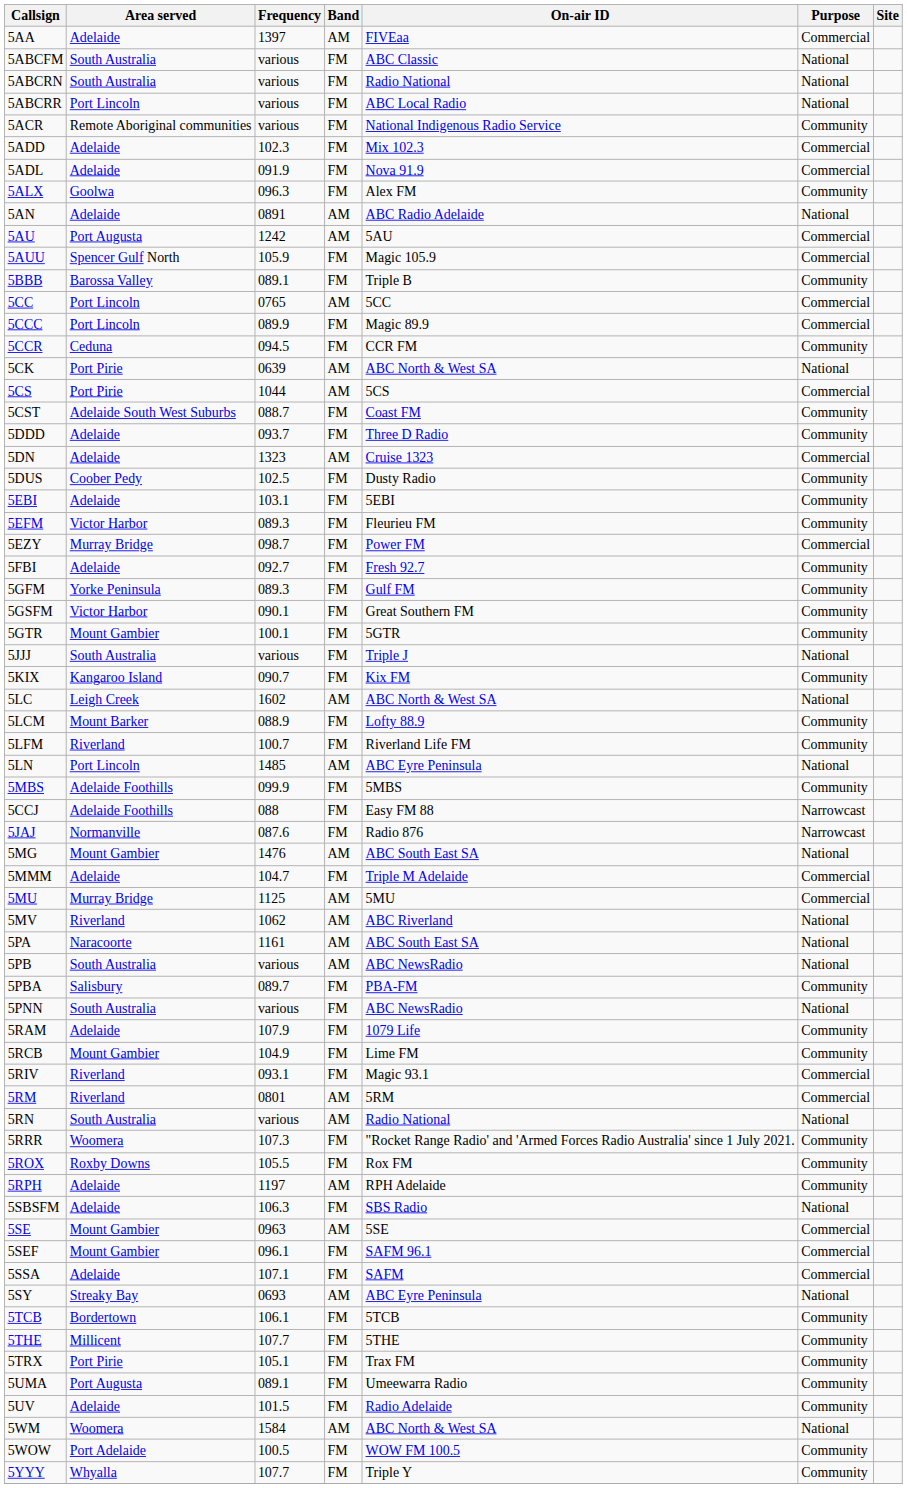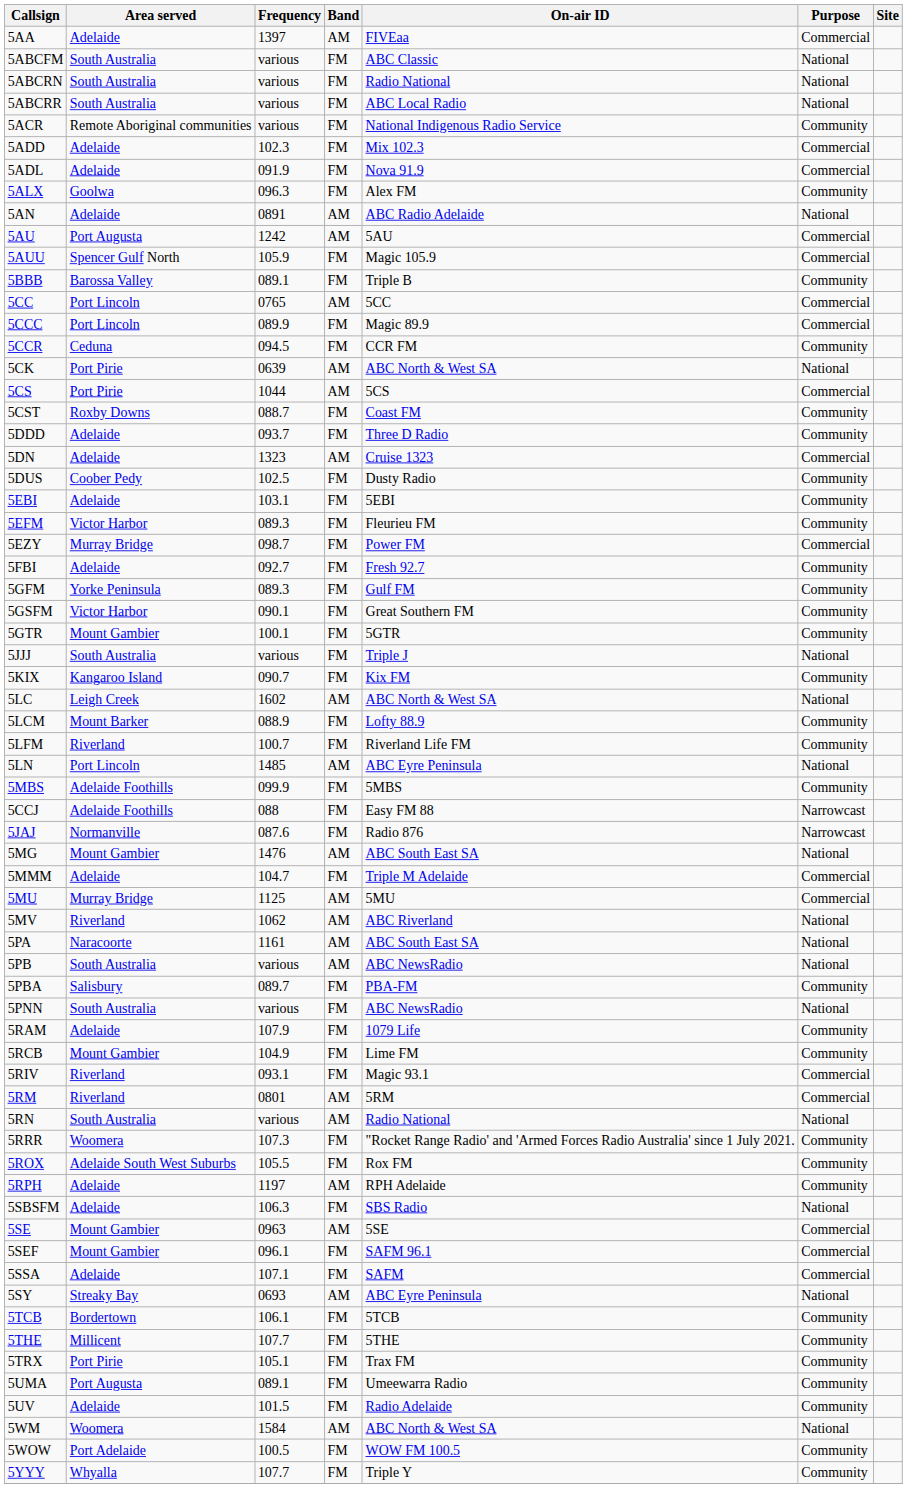 <table class="wikitable sortable" style="margin: 1em 1em 1em 0; background: #f9f9f9; border: 1px #aaa solid; border-collapse: collapse">
 <tr>
 <th>Callsign</th>
 <th>Area served</th>
 <th>Frequency</th>
 <th>Band</th>
 <th>On-air ID</th>
 <th>Purpose</th>
 <th>Site</th>
 </tr>
 <tr style="vertical-align: top; text-align: left;">
 <td>5AA</td>
 <td><a href='#'>Adelaide</a></td>
 <td>1397</td>
 <td>AM</td>
 <td><a href='#'>FIVEaa</a></td>
 <td>Commercial</td>
 <td></td>
 </tr>
 <tr style="vertical-align: top; text-align: left;">
 <td>5ABCFM</td>
 <td><a href='#'>South Australia</a></td>
 <td>various</td>
 <td>FM</td>
 <td><a href='#'>ABC Classic</a></td>
 <td>National</td>
 <td></td>
 </tr>
 <tr style="vertical-align: top; text-align: left;">
 <td>5ABCRN</td>
 <td><a href='#'>South Australia</a></td>
 <td>various</td>
 <td>FM</td>
 <td><a href='#'>Radio National</a></td>
 <td>National</td>
 <td></td>
 </tr>
 <tr style="vertical-align: top; text-align: left;">
 <td>5ABCRR</td>
-<td><a href='#'>Port Lincoln</a></td>
+<td><a href='#'>South Australia</a></td>
 <td>various</td>
 <td>FM</td>
 <td><a href='#'>ABC Local Radio</a></td>
 <td>National</td>
 <td></td>
 </tr>
 <tr style="vertical-align: top; text-align: left;">
 <td>5ACR</td>
 <td>Remote Aboriginal communities</td>
 <td>various</td>
 <td>FM</td>
 <td><a href='#'>National Indigenous Radio Service</a></td>
 <td>Community</td>
 <td></td>
 </tr>
 <tr style="vertical-align: top; text-align: left;">
 <td>5ADD</td>
 <td><a href='#'>Adelaide</a></td>
 <td>102.3</td>
 <td>FM</td>
 <td><a href='#'>Mix 102.3</a></td>
 <td>Commercial</td>
 <td></td>
 </tr>
 <tr style="vertical-align: top; text-align: left;">
 <td>5ADL</td>
 <td><a href='#'>Adelaide</a></td>
 <td><span>0</span>91.9</td>
 <td>FM</td>
 <td><a href='#'>Nova 91.9</a></td>
 <td>Commercial</td>
 <td></td>
 </tr>
 <tr style="vertical-align: top; text-align: left;">
 <td><a href='#'>5ALX</a></td>
 <td><a href='#'>Goolwa</a></td>
 <td><span>0</span>96.3</td>
 <td>FM</td>
 <td>Alex FM</td>
 <td>Community</td>
 <td></td>
 </tr>
 <tr style="vertical-align: top; text-align: left;">
 <td>5AN</td>
 <td><a href='#'>Adelaide</a></td>
 <td><span>0</span>891</td>
 <td>AM</td>
 <td><a href='#'>ABC Radio Adelaide</a></td>
 <td>National</td>
 <td></td>
 </tr>
 <tr style="vertical-align: top; text-align: left;">
 <td><a href='#'>5AU</a></td>
 <td><a href='#'>Port Augusta</a></td>
 <td>1242</td>
 <td>AM</td>
 <td>5AU</td>
 <td>Commercial</td>
 <td></td>
 </tr>
 <tr style="vertical-align: top; text-align: left;">
 <td><a href='#'>5AUU</a></td>
 <td><a href='#'>Spencer Gulf</a> North</td>
 <td>105.9</td>
 <td>FM</td>
 <td>Magic 105.9</td>
 <td>Commercial</td>
 <td></td>
 </tr>
 <tr style="vertical-align: top; text-align: left;">
 <td><a href='#'>5BBB</a></td>
 <td><a href='#'>Barossa Valley</a></td>
 <td><span>0</span>89.1</td>
 <td>FM</td>
 <td>Triple B</td>
 <td>Community</td>
 <td></td>
 </tr>
 <tr style="vertical-align: top; text-align: left;">
 <td><a href='#'>5CC</a></td>
 <td><a href='#'>Port Lincoln</a></td>
 <td><span>0</span>765</td>
 <td>AM</td>
 <td>5CC</td>
 <td>Commercial</td>
 <td></td>
 </tr>
 <tr style="vertical-align: top; text-align: left;">
 <td><a href='#'>5CCC</a></td>
 <td><a href='#'>Port Lincoln</a></td>
 <td><span>0</span>89.9</td>
 <td>FM</td>
 <td>Magic 89.9</td>
 <td>Commercial</td>
 <td></td>
 </tr>
 <tr style="vertical-align: top; text-align: left;">
 <td><a href='#'>5CCR</a></td>
 <td><a href='#'>Ceduna</a></td>
 <td><span>0</span>94.5</td>
 <td>FM</td>
 <td>CCR FM</td>
 <td>Community</td>
 <td></td>
 </tr>
 <tr style="vertical-align: top; text-align: left;">
 <td>5CK</td>
 <td><a href='#'>Port Pirie</a></td>
 <td><span>0</span>639</td>
 <td>AM</td>
 <td><a href='#'>ABC North & West SA</a></td>
 <td>National</td>
 <td></td>
 </tr>
 <tr style="vertical-align: top; text-align: left;">
 <td><a href='#'>5CS</a></td>
 <td><a href='#'>Port Pirie</a></td>
 <td>1044</td>
 <td>AM</td>
 <td>5CS</td>
 <td>Commercial</td>
 <td></td>
 </tr>
 <tr style="vertical-align: top; text-align: left;">
 <td>5CST</td>
-<td><a href='#'>Adelaide South West Suburbs</a></td>
+<td><a href='#'>Roxby Downs</a></td>
 <td><span>0</span>88.7</td>
 <td>FM</td>
 <td><a href='#'>Coast FM</a></td>
 <td>Community</td>
 <td></td>
 </tr>
 <tr style="vertical-align: top; text-align: left;">
 <td>5DDD</td>
 <td><a href='#'>Adelaide</a></td>
 <td><span>0</span>93.7</td>
 <td>FM</td>
 <td><a href='#'>Three D Radio</a></td>
 <td>Community</td>
 <td></td>
 </tr>
 <tr style="vertical-align: top; text-align: left;">
 <td>5DN</td>
 <td><a href='#'>Adelaide</a></td>
 <td>1323</td>
 <td>AM</td>
 <td><a href='#'>Cruise 1323</a></td>
 <td>Commercial</td>
 <td></td>
 </tr>
 <tr style="vertical-align: top; text-align: left;">
 <td>5DUS</td>
 <td><a href='#'>Coober Pedy</a></td>
 <td>102.5</td>
 <td>FM</td>
 <td>Dusty Radio</td>
 <td>Community</td>
 <td></td>
 </tr>
 <tr style="vertical-align: top; text-align: left;">
 <td><a href='#'>5EBI</a></td>
 <td><a href='#'>Adelaide</a></td>
 <td>103.1</td>
 <td>FM</td>
 <td>5EBI</td>
 <td>Community</td>
 <td></td>
 </tr>
 <tr style="vertical-align: top; text-align: left;">
 <td><a href='#'>5EFM</a></td>
 <td><a href='#'>Victor Harbor</a></td>
 <td><span>0</span>89.3</td>
 <td>FM</td>
 <td>Fleurieu FM</td>
 <td>Community</td>
 <td></td>
 </tr>
 <tr style="vertical-align: top; text-align: left;">
 <td>5EZY</td>
 <td><a href='#'>Murray Bridge</a></td>
 <td><span>0</span>98.7</td>
 <td>FM</td>
 <td><a href='#'>Power FM</a></td>
 <td>Commercial</td>
 <td></td>
 </tr>
 <tr style="vertical-align: top; text-align: left;">
 <td>5FBI</td>
 <td><a href='#'>Adelaide</a></td>
 <td><span>0</span>92.7</td>
 <td>FM</td>
 <td><a href='#'>Fresh 92.7</a></td>
 <td>Community</td>
 <td></td>
 </tr>
 <tr style="vertical-align: top; text-align: left;">
 <td>5GFM</td>
 <td><a href='#'>Yorke Peninsula</a></td>
 <td><span>0</span>89.3</td>
 <td>FM</td>
 <td><a href='#'>Gulf FM</a></td>
 <td>Community</td>
 <td></td>
 </tr>
 <tr style="vertical-align: top; text-align: left;">
 <td>5GSFM</td>
 <td><a href='#'>Victor Harbor</a></td>
 <td><span>0</span>90.1</td>
 <td>FM</td>
 <td>Great Southern FM</td>
 <td>Community</td>
 <td></td>
 </tr>
 <tr style="vertical-align: top; text-align: left;">
 <td>5GTR</td>
 <td><a href='#'>Mount Gambier</a></td>
 <td>100.1</td>
 <td>FM</td>
 <td>5GTR</td>
 <td>Community</td>
 <td></td>
 </tr>
 <tr>
 <td>5JJJ</td>
 <td><a href='#'>South Australia</a></td>
 <td>various</td>
 <td>FM</td>
 <td><a href='#'>Triple J</a></td>
 <td>National</td>
 <td></td>
 </tr>
 <tr style="vertical-align: top; text-align: left;">
 <td>5KIX</td>
 <td><a href='#'>Kangaroo Island</a></td>
 <td><span>0</span>90.7</td>
 <td>FM</td>
 <td><a href='#'>Kix FM</a></td>
 <td>Community</td>
 <td></td>
 </tr>
 <tr style="vertical-align: top; text-align: left;">
 <td>5LC</td>
 <td><a href='#'>Leigh Creek</a></td>
 <td>1602</td>
 <td>AM</td>
 <td><a href='#'>ABC North & West SA</a></td>
 <td>National</td>
 <td></td>
 </tr>
 <tr style="vertical-align: top; text-align: left;">
 <td>5LCM</td>
 <td><a href='#'>Mount Barker</a></td>
 <td><span>0</span>88.9</td>
 <td>FM</td>
 <td><a href='#'>Lofty 88.9</a></td>
 <td>Community</td>
 <td></td>
 </tr>
 <tr style="vertical-align: top; text-align: left;">
 <td>5LFM</td>
 <td><a href='#'>Riverland</a></td>
 <td>100.7</td>
 <td>FM</td>
 <td>Riverland Life FM</td>
 <td>Community</td>
 <td></td>
 </tr>
 <tr style="vertical-align: top; text-align: left;">
 <td>5LN</td>
 <td><a href='#'>Port Lincoln</a></td>
 <td>1485</td>
 <td>AM</td>
 <td><a href='#'>ABC Eyre Peninsula</a></td>
 <td>National</td>
 <td></td>
 </tr>
 <tr style="vertical-align: top; text-align: left;">
 <td><a href='#'>5MBS</a></td>
 <td><a href='#'>Adelaide Foothills</a></td>
 <td><span>0</span>99.9</td>
 <td>FM</td>
 <td>5MBS</td>
 <td>Community</td>
 <td></td>
 </tr>
 <tr style="vertical-align: top; text-align: left;">
 <td>5CCJ</td>
 <td><a href='#'>Adelaide Foothills</a></td>
 <td><span>0</span>88</td>
 <td>FM</td>
 <td>Easy FM 88</td>
 <td>Narrowcast</td>
 <td></td>
 </tr>
 <tr style="vertical-align: top; text-align: left;">
 <td><a href='#'>5JAJ</a></td>
 <td><a href='#'>Normanville</a></td>
 <td><span>0</span>87.6</td>
 <td>FM</td>
 <td>Radio 876</td>
 <td>Narrowcast</td>
 <td></td>
 </tr>
 <tr style="vertical-align: top; text-align: left;">
 <td>5MG</td>
 <td><a href='#'>Mount Gambier</a></td>
 <td>1476</td>
 <td>AM</td>
 <td><a href='#'>ABC South East SA</a></td>
 <td>National</td>
 <td></td>
 </tr>
 <tr style="vertical-align: top; text-align: left;">
 <td>5MMM</td>
 <td><a href='#'>Adelaide</a></td>
 <td>104.7</td>
 <td>FM</td>
 <td><a href='#'>Triple M Adelaide</a></td>
 <td>Commercial</td>
 <td></td>
 </tr>
 <tr style="vertical-align: top; text-align: left;">
 <td><a href='#'>5MU</a></td>
 <td><a href='#'>Murray Bridge</a></td>
 <td>1125</td>
 <td>AM</td>
 <td>5MU</td>
 <td>Commercial</td>
 <td></td>
 </tr>
 <tr style="vertical-align: top; text-align: left;">
 <td>5MV</td>
 <td><a href='#'>Riverland</a></td>
 <td>1062</td>
 <td>AM</td>
 <td><a href='#'>ABC Riverland</a></td>
 <td>National</td>
 <td></td>
 </tr>
 <tr style="vertical-align: top; text-align: left;">
 <td>5PA</td>
 <td><a href='#'>Naracoorte</a></td>
 <td>1161</td>
 <td>AM</td>
 <td><a href='#'>ABC South East SA</a></td>
 <td>National</td>
 <td></td>
 </tr>
 <tr style="vertical-align: top; text-align: left;">
 <td>5PB</td>
 <td><a href='#'>South Australia</a></td>
 <td>various</td>
 <td>AM</td>
 <td><a href='#'>ABC NewsRadio</a></td>
 <td>National</td>
 <td></td>
 </tr>
 <tr style="vertical-align: top; text-align: left;">
 <td>5PBA</td>
 <td><a href='#'>Salisbury</a></td>
 <td><span>0</span>89.7</td>
 <td>FM</td>
 <td><a href='#'>PBA-FM</a></td>
 <td>Community</td>
 <td></td>
 </tr>
 <tr style="vertical-align: top; text-align: left;">
 <td>5PNN</td>
 <td><a href='#'>South Australia</a></td>
 <td>various</td>
 <td>FM</td>
 <td><a href='#'>ABC NewsRadio</a></td>
 <td>National</td>
 <td></td>
 </tr>
 <tr style="vertical-align: top; text-align: left;">
 <td>5RAM</td>
 <td><a href='#'>Adelaide</a></td>
 <td>107.9</td>
 <td>FM</td>
 <td><a href='#'>1079 Life</a></td>
 <td>Community</td>
 <td></td>
 </tr>
 <tr style="vertical-align: top; text-align: left;">
 <td>5RCB</td>
 <td><a href='#'>Mount Gambier</a></td>
 <td>104.9</td>
 <td>FM</td>
 <td>Lime FM</td>
 <td>Community</td>
 <td></td>
 </tr>
 <tr style="vertical-align: top; text-align: left;">
 <td>5RIV</td>
 <td><a href='#'>Riverland</a></td>
 <td><span>0</span>93.1</td>
 <td>FM</td>
 <td>Magic 93.1</td>
 <td>Commercial</td>
 <td></td>
 </tr>
 <tr style="vertical-align: top; text-align: left;">
 <td><a href='#'>5RM</a></td>
 <td><a href='#'>Riverland</a></td>
 <td><span>0</span>801</td>
 <td>AM</td>
 <td>5RM</td>
 <td>Commercial</td>
 <td></td>
 </tr>
 <tr style="vertical-align: top; text-align: left;">
 <td>5RN</td>
 <td><a href='#'>South Australia</a></td>
 <td>various</td>
 <td>AM</td>
 <td><a href='#'>Radio National</a></td>
 <td>National</td>
 <td></td>
 </tr>
 <tr style="vertical-align: top; text-align: left;">
 <td>5RRR</td>
 <td><a href='#'>Woomera</a></td>
 <td>107.3</td>
 <td>FM</td>
 <td>"Rocket Range Radio' and 'Armed Forces Radio Australia' since 1 July 2021.</td>
 <td>Community</td>
 <td></td>
 </tr>
 <tr style="vertical-align: top; text-align: left;">
 <td><a href='#'>5ROX</a></td>
-<td><a href='#'>Roxby Downs</a></td>
+<td><a href='#'>Adelaide South West Suburbs</a></td>
 <td>105.5</td>
 <td>FM</td>
 <td>Rox FM</td>
 <td>Community</td>
 <td></td>
 </tr>
 <tr style="vertical-align: top; text-align: left;">
 <td><a href='#'>5RPH</a></td>
 <td><a href='#'>Adelaide</a></td>
 <td>1197</td>
 <td>AM</td>
 <td>RPH Adelaide</td>
 <td>Community</td>
 <td></td>
 </tr>
 <tr style="vertical-align: top; text-align: left;">
 <td>5SBSFM</td>
 <td><a href='#'>Adelaide</a></td>
 <td>106.3</td>
 <td>FM</td>
 <td><a href='#'>SBS Radio</a></td>
 <td>National</td>
 <td></td>
 </tr>
 <tr style="vertical-align: top; text-align: left;">
 <td><a href='#'>5SE</a></td>
 <td><a href='#'>Mount Gambier</a></td>
 <td><span>0</span>963</td>
 <td>AM</td>
 <td>5SE</td>
 <td>Commercial</td>
 <td></td>
 </tr>
 <tr style="vertical-align: top; text-align: left;">
 <td>5SEF</td>
 <td><a href='#'>Mount Gambier</a></td>
 <td><span>0</span>96.1</td>
 <td>FM</td>
 <td><a href='#'>SAFM 96.1</a></td>
 <td>Commercial</td>
 <td></td>
 </tr>
 <tr style="vertical-align: top; text-align: left;">
 <td>5SSA</td>
 <td><a href='#'>Adelaide</a></td>
 <td>107.1</td>
 <td>FM</td>
 <td><a href='#'>SAFM</a></td>
 <td>Commercial</td>
 <td></td>
 </tr>
 <tr style="vertical-align: top; text-align: left;">
 <td>5SY</td>
 <td><a href='#'>Streaky Bay</a></td>
 <td><span>0</span>693</td>
 <td>AM</td>
 <td><a href='#'>ABC Eyre Peninsula</a></td>
 <td>National</td>
 <td></td>
 </tr>
 <tr style="vertical-align: top; text-align: left;">
 <td><a href='#'>5TCB</a></td>
 <td><a href='#'>Bordertown</a></td>
 <td>106.1</td>
 <td>FM</td>
 <td>5TCB</td>
 <td>Community</td>
 <td></td>
 </tr>
 <tr style="vertical-align: top; text-align: left;">
 <td><a href='#'>5THE</a></td>
 <td><a href='#'>Millicent</a></td>
 <td>107.7</td>
 <td>FM</td>
 <td>5THE</td>
 <td>Community</td>
 <td></td>
 </tr>
 <tr style="vertical-align: top; text-align: left;">
 <td>5TRX</td>
 <td><a href='#'>Port Pirie</a></td>
 <td>105.1</td>
 <td>FM</td>
 <td>Trax FM</td>
 <td>Community</td>
 <td></td>
 </tr>
 <tr style="vertical-align: top; text-align: left;">
 <td>5UMA</td>
 <td><a href='#'>Port Augusta</a></td>
 <td><span>0</span>89.1</td>
 <td>FM</td>
 <td>Umeewarra Radio</td>
 <td>Community</td>
 <td></td>
 </tr>
 <tr style="vertical-align: top; text-align: left;">
 <td>5UV</td>
 <td><a href='#'>Adelaide</a></td>
 <td>101.5</td>
 <td>FM</td>
 <td><a href='#'>Radio Adelaide</a></td>
 <td>Community</td>
 <td></td>
 </tr>
 <tr style="vertical-align: top; text-align: left;">
 <td>5WM</td>
 <td><a href='#'>Woomera</a></td>
 <td>1584</td>
 <td>AM</td>
 <td><a href='#'>ABC North & West SA</a></td>
 <td>National</td>
 <td></td>
 </tr>
 <tr style="vertical-align: top; text-align: left;">
 <td>5WOW</td>
 <td><a href='#'>Port Adelaide</a></td>
 <td>100.5</td>
 <td>FM</td>
 <td><a href='#'>WOW FM 100.5</a></td>
 <td>Community</td>
 <td></td>
 </tr>
 <tr style="vertical-align: top; text-align: left;">
 <td><a href='#'>5YYY</a></td>
 <td><a href='#'>Whyalla</a></td>
 <td>107.7</td>
 <td>FM</td>
 <td>Triple Y</td>
 <td>Community</td>
 <td></td>
 </tr>
 <tr style="vertical-align: top; text-align: left;">
 </tr>
 </table>
